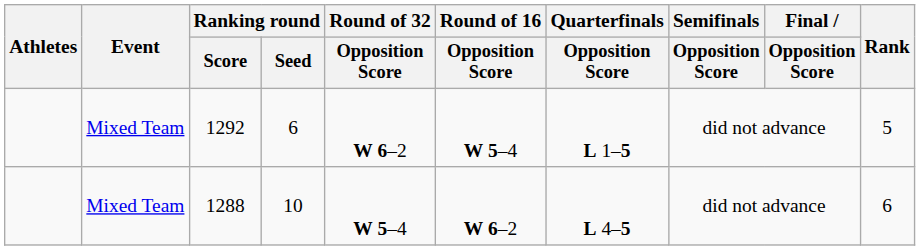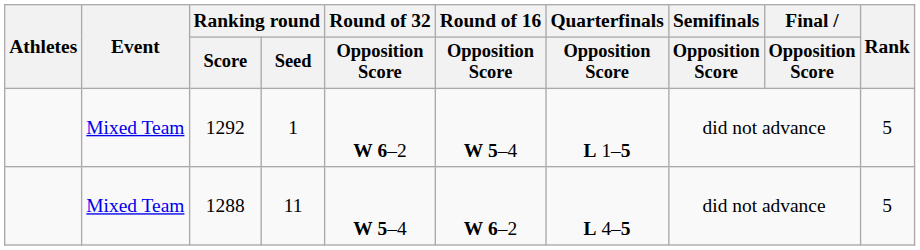 <table class="wikitable" style="font-size:90%;">
 <tr>
 <th rowspan="2">Athletes</th>
 <th rowspan="2">Event</th>
 <th colspan="2">Ranking round</th>
 <th>Round of 32</th>
 <th>Round of 16</th>
 <th>Quarterfinals</th>
 <th>Semifinals</th>
 <th>Final / </th>
 <th rowspan=2>Rank</th>
 </tr>
 <tr style="font-size:95%">
 <th>Score</th>
 <th>Seed</th>
 <th>Opposition<br>Score</th>
 <th>Opposition<br>Score</th>
 <th>Opposition<br>Score</th>
 <th>Opposition<br>Score</th>
 <th>Opposition<br>Score</th>
 </tr>
 <tr align=center>
 <td align=left><br></td>
 <td><a href='#'>Mixed Team</a></td>
 <td>1292</td>
-<td>6</td>
+<td>1</td>
 <td><small><br></small> <br> <strong>W</strong> <strong>6</strong>–2</td>
 <td><small><br></small> <br> <strong>W</strong> <strong>5</strong>–4</td>
 <td><small><br></small> <br> <strong>L</strong> 1–<strong>5</strong></td>
 <td colspan=2>did not advance</td>
 <td>5</td>
 </tr>
 <tr align=center>
 <td align=left><br></td>
 <td><a href='#'>Mixed Team</a></td>
 <td>1288</td>
-<td>10</td>
+<td>11</td>
 <td><small><br></small> <br> <strong>W</strong> <strong>5</strong>–4</td>
 <td><small><br></small> <br> <strong>W</strong> <strong>6</strong>–2</td>
 <td><small><br></small> <br> <strong>L</strong> 4–<strong>5</strong></td>
 <td colspan=2>did not advance</td>
-<td>6</td>
+<td>5</td>
 </tr>
 </table>
